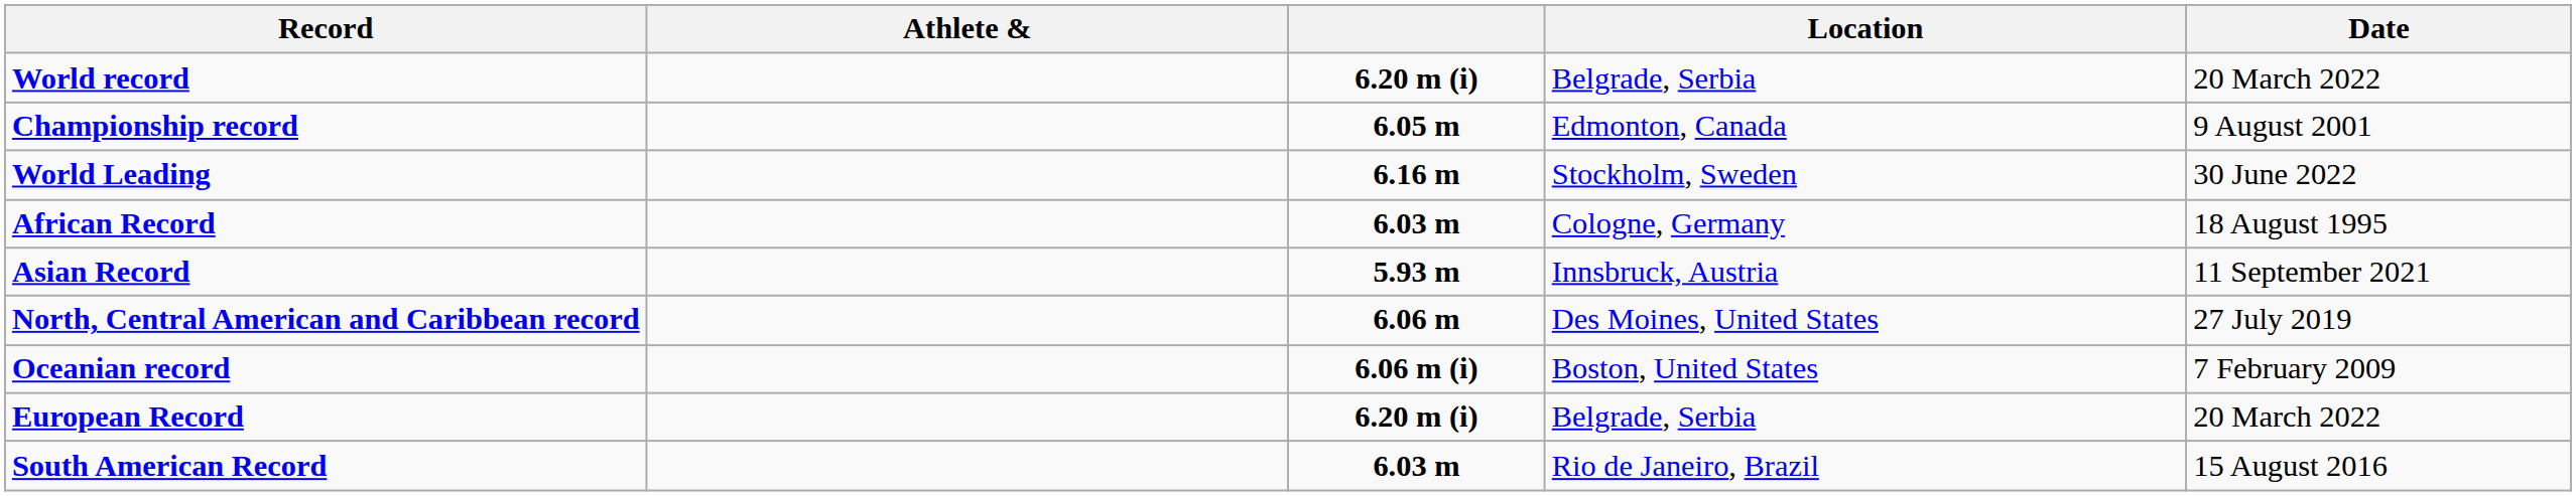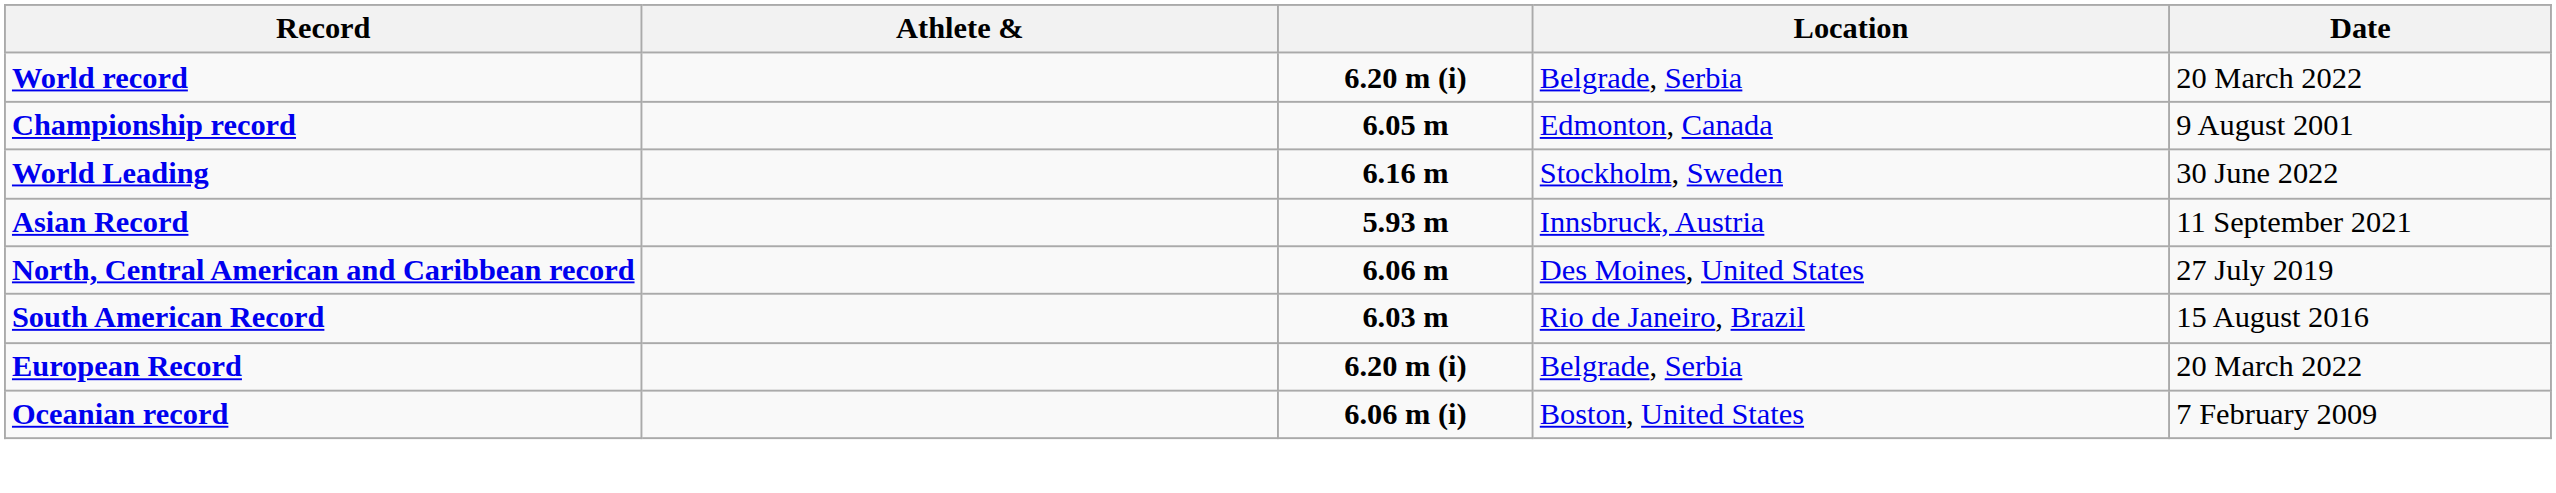 <table class="wikitable">
 <tr>
 <th width=25% align=center>Record</th>
 <th width=25% align=center>Athlete & </th>
 <th width=10% align=center></th>
 <th width=25% align=center>Location</th>
 <th width=15% align=center>Date</th>
 </tr>
 <tr>
 <td><strong><a href='#'>World record</a></strong></td>
 <td></td>
 <td align=center><strong>6.20 m (i)</strong></td>
 <td><a href='#'>Belgrade</a>, <a href='#'>Serbia</a></td>
 <td>20 March 2022</td>
 </tr>
 <tr>
 <td><strong><a href='#'>Championship record</a></strong></td>
 <td></td>
 <td align=center><strong>6.05 m</strong></td>
 <td><a href='#'>Edmonton</a>, <a href='#'>Canada</a></td>
 <td>9 August 2001</td>
 </tr>
 <tr>
 <td><strong><a href='#'>World Leading</a></strong></td>
 <td></td>
 <td align=center><strong>6.16 m</strong></td>
 <td><a href='#'>Stockholm</a>, <a href='#'>Sweden</a></td>
 <td>30 June 2022</td>
 </tr>
 <tr>
-<td><strong><a href='#'>African Record</a></strong></td>
-<td></td>
-<td align=center><strong>6.03 m</strong></td>
-<td><a href='#'>Cologne</a>, <a href='#'>Germany</a></td>
-<td>18 August 1995</td>
-</tr>
-<tr>
 <td><strong><a href='#'>Asian Record</a></strong></td>
 <td></td>
 <td align=center><strong>5.93 m</strong></td>
 <td><a href='#'>Innsbruck, Austria</a></td>
 <td>11 September 2021</td>
 </tr>
 <tr>
 <td><strong><a href='#'>North, Central American and Caribbean record</a></strong></td>
 <td></td>
 <td align=center><strong>6.06 m</strong></td>
 <td><a href='#'>Des Moines</a>, <a href='#'>United States</a></td>
 <td>27 July 2019</td>
 </tr>
 <tr>
-<td><strong><a href='#'>Oceanian record</a></strong></td>
+<td><strong><a href='#'>South American Record</a></strong></td>
 <td></td>
-<td align=center><strong>6.06 m (i)</strong></td>
-<td><a href='#'>Boston</a>, <a href='#'>United States</a></td>
-<td>7 February 2009</td>
+<td align=center><strong>6.03 m</strong></td>
+<td><a href='#'>Rio de Janeiro</a>, <a href='#'>Brazil</a></td>
+<td>15 August 2016</td>
 </tr>
 <tr>
 <td><strong><a href='#'>European Record</a></strong></td>
 <td></td>
 <td align=center><strong>6.20 m (i)</strong></td>
 <td><a href='#'>Belgrade</a>, <a href='#'>Serbia</a></td>
 <td>20 March 2022</td>
 </tr>
 <tr>
-<td><strong><a href='#'>South American Record</a></strong></td>
+<td><strong><a href='#'>Oceanian record</a></strong></td>
 <td></td>
-<td align=center><strong>6.03 m</strong></td>
-<td><a href='#'>Rio de Janeiro</a>, <a href='#'>Brazil</a></td>
-<td>15 August 2016</td>
+<td align=center><strong>6.06 m (i)</strong></td>
+<td><a href='#'>Boston</a>, <a href='#'>United States</a></td>
+<td>7 February 2009</td>
 </tr>
 </table>
